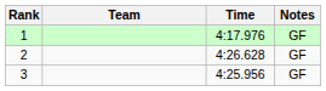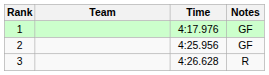 <table class=wikitable style="text-align:center">
 <tr>
 <th width=40>Rank</th>
 <th width=200>Team</th>
 <th width=80>Time</th>
 <th width=50>Notes</th>
 </tr>
 <tr style="background:#ccffcc;">
 <td>1</td>
 <td align=left></td>
 <td>4:17.976</td>
 <td>GF</td>
 </tr>
 <tr>
 <td>2</td>
 <td align=left></td>
-<td>4:26.628</td>
+<td>4:25.956</td>
 <td>GF</td>
 </tr>
 <tr>
 <td>3</td>
 <td align=left></td>
-<td>4:25.956</td>
-<td>GF</td>
+<td>4:26.628</td>
+<td>R</td>
 </tr>
 </table>
